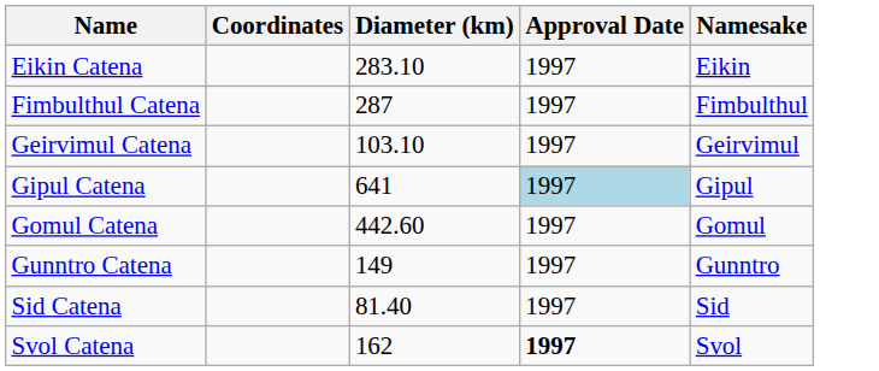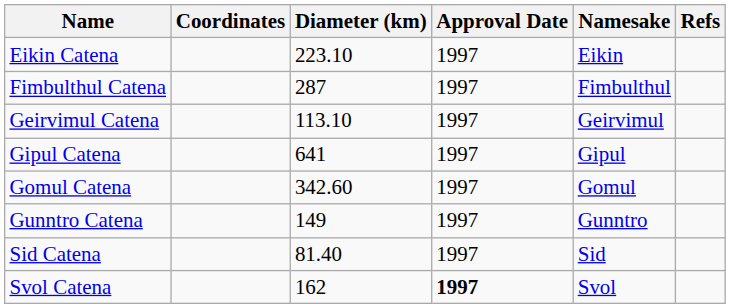 <table class="wikitable">
 <tr>
 <th>Name</th>
 <th>Coordinates</th>
 <th>Diameter (km)</th>
 <th>Approval Date</th>
 <th>Namesake</th>
+<th>Refs</th>
 </tr>
 <tr>
 <td><a href='#'>Eikin Catena</a></td>
 <td></td>
-<td>283.10</td>
+<td>223.10</td>
 <td>1997</td>
 <td><a href='#'>Eikin</a></td>
+<td></td>
 </tr>
 <tr>
 <td><a href='#'>Fimbulthul Catena</a></td>
 <td></td>
 <td>287</td>
 <td>1997</td>
 <td><a href='#'>Fimbulthul</a></td>
+<td></td>
 </tr>
 <tr>
 <td><a href='#'>Geirvimul Catena</a></td>
 <td></td>
-<td>103.10</td>
+<td>113.10</td>
 <td>1997</td>
 <td><a href='#'>Geirvimul</a></td>
+<td></td>
 </tr>
 <tr>
 <td><a href='#'>Gipul Catena</a></td>
 <td></td>
 <td>641</td>
-<td style="background: lightblue;">1997</td>
+<td>1997</td>
 <td><a href='#'>Gipul</a></td>
+<td></td>
 </tr>
 <tr>
 <td><a href='#'>Gomul Catena</a></td>
 <td></td>
-<td>442.60</td>
+<td>342.60</td>
 <td>1997</td>
 <td><a href='#'>Gomul</a></td>
+<td></td>
 </tr>
 <tr>
 <td><a href='#'>Gunntro Catena</a></td>
 <td></td>
 <td>149</td>
 <td>1997</td>
 <td><a href='#'>Gunntro</a></td>
+<td></td>
 </tr>
 <tr>
 <td><a href='#'>Sid Catena</a></td>
 <td></td>
 <td>81.40</td>
 <td>1997</td>
 <td><a href='#'>Sid</a></td>
+<td></td>
 </tr>
 <tr>
 <td><a href='#'>Svol Catena</a></td>
 <td></td>
 <td>162</td>
 <td><strong>1997</strong></td>
 <td><a href='#'>Svol</a></td>
+<td></td>
 </tr>
 </table>
